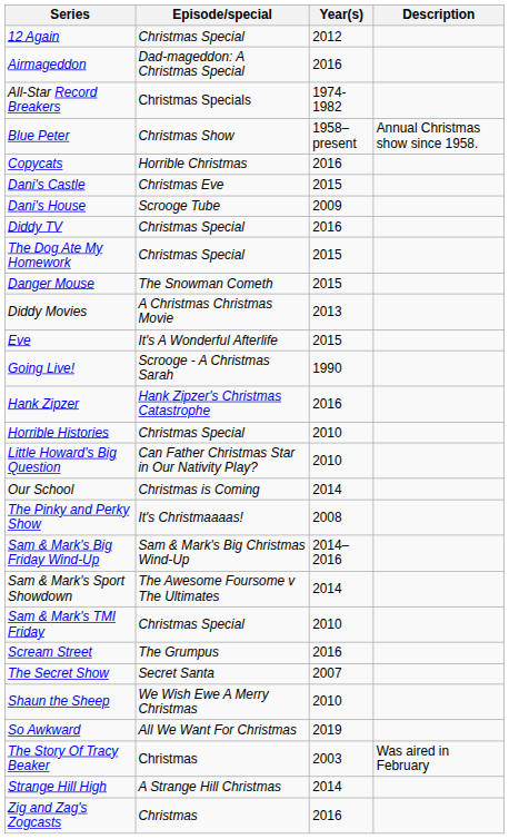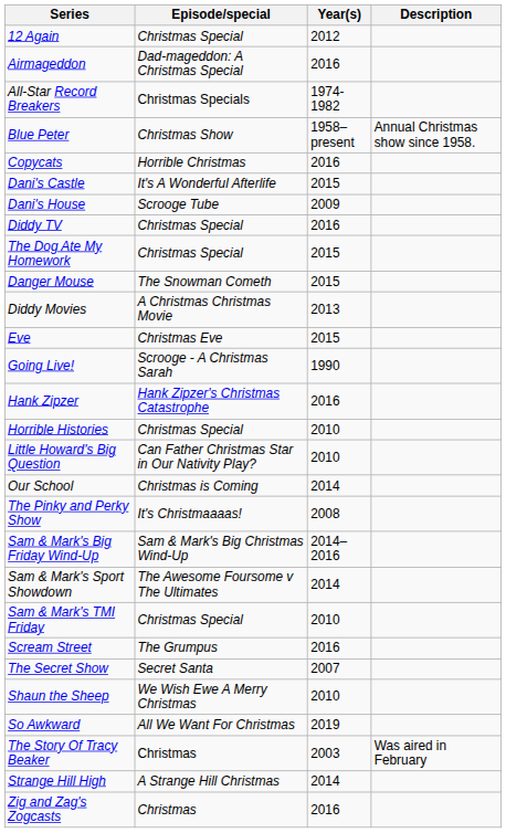 <table class="wikitable sortable">
 <tr>
 <th>Series</th>
 <th>Episode/special</th>
 <th>Year(s)</th>
 <th>Description</th>
 </tr>
 <tr>
 <td><em><a href='#'>12 Again</a></em></td>
 <td><em>Christmas Special</em></td>
 <td>2012</td>
 <td></td>
 </tr>
 <tr>
 <td><em><a href='#'>Airmageddon</a></em></td>
 <td><em>Dad-mageddon: A Christmas Special</em></td>
 <td>2016</td>
 <td></td>
 </tr>
 <tr>
 <td><em>All-Star <a href='#'>Record Breakers</a></em></td>
 <td>Christmas Specials</td>
 <td>1974-1982</td>
 <td></td>
 </tr>
 <tr>
 <td><em><a href='#'>Blue Peter</a></em></td>
 <td><em>Christmas Show</em></td>
 <td>1958–present</td>
 <td>Annual Christmas show since 1958.</td>
 </tr>
 <tr>
 <td><em><a href='#'>Copycats</a></em></td>
 <td><em>Horrible Christmas</em></td>
 <td>2016</td>
 <td></td>
 </tr>
 <tr>
 <td><em><a href='#'>Dani's Castle</a></em></td>
-<td><em>Christmas Eve</em></td>
+<td><em>It's A Wonderful Afterlife</em></td>
 <td>2015</td>
 <td></td>
 </tr>
 <tr>
 <td><em><a href='#'>Dani's House</a></em></td>
 <td><em>Scrooge Tube</em></td>
 <td>2009</td>
 <td></td>
 </tr>
 <tr>
 <td><em><a href='#'>Diddy TV</a></em></td>
 <td><em>Christmas Special</em></td>
 <td>2016</td>
 <td></td>
 </tr>
 <tr>
 <td><em><a href='#'>The Dog Ate My Homework</a></em></td>
 <td><em>Christmas Special</em></td>
 <td>2015</td>
 <td></td>
 </tr>
 <tr>
 <td><em><a href='#'>Danger Mouse</a></em></td>
 <td><em>The Snowman Cometh</em></td>
 <td>2015</td>
 <td></td>
 </tr>
 <tr>
 <td><em>Diddy Movies</em></td>
 <td><em>A Christmas Christmas Movie</em></td>
 <td>2013</td>
 <td></td>
 </tr>
 <tr>
 <td><em><a href='#'>Eve</a></em></td>
-<td><em>It's A Wonderful Afterlife</em></td>
+<td><em>Christmas Eve</em></td>
 <td>2015</td>
 <td></td>
 </tr>
 <tr>
 <td><em><a href='#'>Going Live!</a></em></td>
 <td><em>Scrooge - A Christmas Sarah</em></td>
 <td>1990</td>
 <td></td>
 </tr>
 <tr>
 <td><em><a href='#'>Hank Zipzer</a></em></td>
 <td><em><a href='#'>Hank Zipzer's Christmas Catastrophe</a></em></td>
 <td>2016</td>
 <td></td>
 </tr>
 <tr>
 <td><em><a href='#'>Horrible Histories</a></em></td>
 <td><em>Christmas Special</em></td>
 <td>2010</td>
 <td></td>
 </tr>
 <tr>
 <td><em><a href='#'>Little Howard's Big Question</a></em></td>
 <td><em>Can Father Christmas Star in Our Nativity Play?</em></td>
 <td>2010</td>
 <td></td>
 </tr>
 <tr>
 <td><em>Our School</em></td>
 <td><em>Christmas is Coming</em></td>
 <td>2014</td>
 <td></td>
 </tr>
 <tr>
 <td><em><a href='#'>The Pinky and Perky Show</a></em></td>
 <td><em>It's Christmaaaas!</em></td>
 <td>2008</td>
 <td></td>
 </tr>
 <tr>
 <td><em><a href='#'>Sam & Mark's Big Friday Wind-Up</a></em></td>
 <td><em>Sam & Mark's Big Christmas Wind-Up</em></td>
 <td>2014–2016</td>
 <td></td>
 </tr>
 <tr>
 <td><em>Sam & Mark's Sport Showdown</em></td>
 <td><em>The Awesome Foursome v The Ultimates</em></td>
 <td>2014</td>
 <td></td>
 </tr>
 <tr>
 <td><em><a href='#'>Sam & Mark's TMI Friday</a></em></td>
 <td><em>Christmas Special</em></td>
 <td>2010</td>
 <td></td>
 </tr>
 <tr>
 <td><em><a href='#'>Scream Street</a></em></td>
 <td><em>The Grumpus</em></td>
 <td>2016</td>
 <td></td>
 </tr>
 <tr>
 <td><em><a href='#'>The Secret Show</a></em></td>
 <td><em>Secret Santa</em></td>
 <td>2007</td>
 <td></td>
 </tr>
 <tr>
 <td><em><a href='#'>Shaun the Sheep</a></em></td>
 <td><em>We Wish Ewe A Merry Christmas</em></td>
 <td>2010</td>
 <td></td>
 </tr>
 <tr>
 <td><em><a href='#'>So Awkward</a></em></td>
 <td><em>All We Want For Christmas</em></td>
 <td>2019</td>
 <td></td>
 </tr>
 <tr>
 <td><em><a href='#'>The Story Of Tracy Beaker</a></em></td>
 <td>Christmas</td>
 <td>2003</td>
 <td>Was aired in February</td>
 </tr>
 <tr>
 <td><em><a href='#'>Strange Hill High</a></em></td>
 <td><em>A Strange Hill Christmas</em></td>
 <td>2014</td>
 <td></td>
 </tr>
 <tr>
 <td><em><a href='#'>Zig and Zag's Zogcasts</a></em></td>
 <td><em>Christmas</em></td>
 <td>2016</td>
 <td></td>
 </tr>
 </table>
